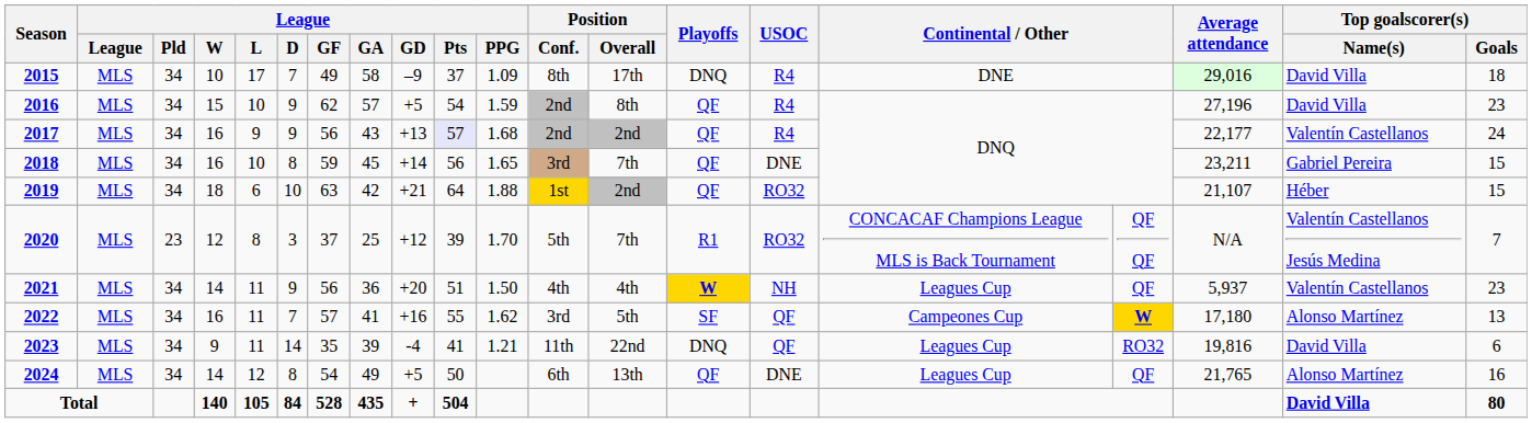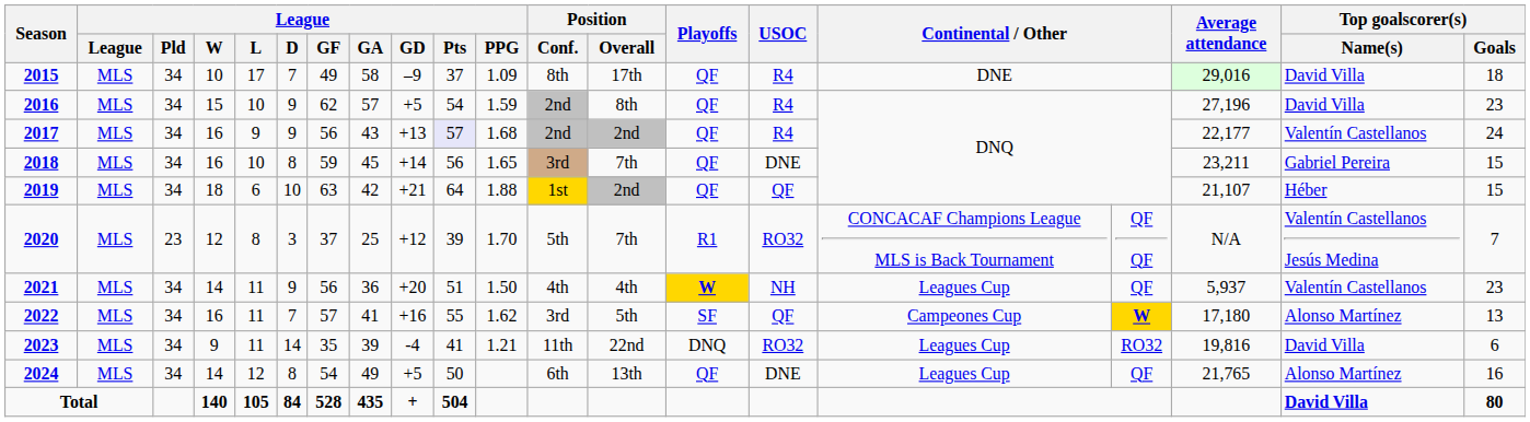 <table class="wikitable" width=100% style="font-size:90%; text-align:center;">
 <tr style="background:#f0f6ff;">
 <th rowspan=2>Season</th>
 <th colspan="10"><a href='#'>League</a></th>
 <th colspan=2>Position</th>
 <th rowspan=2><a href='#'>Playoffs</a></th>
 <th rowspan=2><a href='#'>USOC</a></th>
 <th rowspan=2 colspan=2><a href='#'>Continental</a> / Other</th>
 <th rowspan=2><a href='#'>Average <br> attendance</a></th>
 <th colspan=2>Top goalscorer(s)</th>
 </tr>
 <tr>
 <th>League</th>
 <th>Pld</th>
 <th>W</th>
 <th>L</th>
 <th>D</th>
 <th>GF</th>
 <th>GA</th>
 <th>GD</th>
 <th>Pts</th>
 <th>PPG</th>
 <th>Conf.</th>
 <th>Overall</th>
 <th>Name(s)</th>
 <th>Goals</th>
 </tr>
 <tr>
 <td><strong><a href='#'>2015</a></strong></td>
 <td><a href='#'>MLS</a></td>
 <td>34</td>
 <td>10</td>
 <td>17</td>
 <td>7</td>
 <td>49</td>
 <td>58</td>
 <td>–9</td>
 <td>37</td>
 <td>1.09</td>
 <td>8th</td>
 <td>17th</td>
-<td>DNQ</td>
+<td><a href='#'>QF</a></td>
 <td><a href='#'>R4</a></td>
 <td colspan=2>DNE</td>
 <td style="background:#dfd;">29,016</td>
 <td align="left"> <a href='#'>David Villa</a></td>
 <td>18</td>
 </tr>
 <tr>
 <td><strong><a href='#'>2016</a></strong></td>
 <td><a href='#'>MLS</a></td>
 <td>34</td>
 <td>15</td>
 <td>10</td>
 <td>9</td>
 <td>62</td>
 <td>57</td>
 <td>+5</td>
 <td>54</td>
 <td>1.59</td>
 <td bgcolor=silver>2nd</td>
 <td>8th</td>
 <td><a href='#'>QF</a></td>
 <td><a href='#'>R4</a></td>
 <td colspan=2 rowspan=4>DNQ</td>
 <td>27,196</td>
 <td align="left"> <a href='#'>David Villa</a></td>
 <td>23</td>
 </tr>
 <tr>
 <td><strong><a href='#'>2017</a></strong></td>
 <td><a href='#'>MLS</a></td>
 <td>34</td>
 <td>16</td>
 <td>9</td>
 <td>9</td>
 <td>56</td>
 <td>43</td>
 <td>+13</td>
 <td style="background: lavender;">57</td>
 <td>1.68</td>
 <td bgcolor=silver>2nd</td>
 <td bgcolor=silver>2nd</td>
 <td><a href='#'>QF</a></td>
 <td><a href='#'>R4</a></td>
 <td>22,177</td>
 <td align="left"> <a href='#'>Valentín Castellanos</a></td>
 <td>24</td>
 </tr>
 <tr>
 <td><strong><a href='#'>2018</a></strong></td>
 <td><a href='#'>MLS</a></td>
 <td>34</td>
 <td>16</td>
 <td>10</td>
 <td>8</td>
 <td>59</td>
 <td>45</td>
 <td>+14</td>
 <td>56</td>
 <td>1.65</td>
 <td bgcolor=CFAA88>3rd</td>
 <td>7th</td>
 <td><a href='#'>QF</a></td>
 <td>DNE</td>
 <td>23,211</td>
 <td align="left"> <a href='#'>Gabriel Pereira</a></td>
 <td>15</td>
 </tr>
 <tr>
 <td><strong><a href='#'>2019</a></strong></td>
 <td><a href='#'>MLS</a></td>
 <td>34</td>
 <td>18</td>
 <td>6</td>
 <td>10</td>
 <td>63</td>
 <td>42</td>
 <td>+21</td>
 <td>64</td>
 <td>1.88</td>
 <td bgcolor=gold>1st</td>
 <td bgcolor=silver>2nd</td>
 <td><a href='#'>QF</a></td>
-<td><a href='#'>RO32</a></td>
+<td><a href='#'>QF</a></td>
 <td>21,107</td>
 <td align="left"> <a href='#'>Héber</a></td>
 <td>15</td>
 </tr>
 <tr>
 <td><strong><a href='#'>2020</a></strong></td>
 <td><a href='#'>MLS</a></td>
 <td>23</td>
 <td>12</td>
 <td>8</td>
 <td>3</td>
 <td>37</td>
 <td>25</td>
 <td>+12</td>
 <td>39</td>
 <td>1.70</td>
 <td>5th</td>
 <td>7th</td>
 <td><a href='#'>R1</a></td>
 <td><a href='#'>RO32</a></td>
 <td><a href='#'>CONCACAF Champions League</a><hr><a href='#'>MLS is Back Tournament</a></td>
 <td><a href='#'>QF</a><hr><a href='#'>QF</a></td>
 <td>N/A</td>
 <td align="left"> <a href='#'>Valentín Castellanos</a><hr> <a href='#'>Jesús Medina</a></td>
 <td>7</td>
 </tr>
 <tr>
 <td><strong><a href='#'>2021</a></strong></td>
 <td><a href='#'>MLS</a></td>
 <td>34</td>
 <td>14</td>
 <td>11</td>
 <td>9</td>
 <td>56</td>
 <td>36</td>
 <td>+20</td>
 <td>51</td>
 <td>1.50</td>
 <td>4th</td>
 <td>4th</td>
 <td bgcolor=gold><strong><a href='#'>W</a></strong></td>
 <td><a href='#'>NH</a></td>
 <td><a href='#'>Leagues Cup</a></td>
 <td><a href='#'>QF</a></td>
 <td>5,937</td>
 <td align="left"> <a href='#'>Valentín Castellanos</a></td>
 <td>23</td>
 </tr>
 <tr>
 <td><strong><a href='#'>2022</a></strong></td>
 <td><a href='#'>MLS</a></td>
 <td>34</td>
 <td>16</td>
 <td>11</td>
 <td>7</td>
 <td>57</td>
 <td>41</td>
 <td>+16</td>
 <td>55</td>
 <td>1.62</td>
 <td>3rd</td>
 <td>5th</td>
 <td><a href='#'>SF</a></td>
 <td><a href='#'>QF</a></td>
 <td><a href='#'>Campeones Cup</a></td>
 <td bgcolor=gold><strong><a href='#'>W</a></strong></td>
 <td>17,180</td>
 <td align="left"> <a href='#'>Alonso Martínez</a></td>
 <td>13</td>
 </tr>
 <tr>
 <td><strong><a href='#'>2023</a></strong></td>
 <td><a href='#'>MLS</a></td>
 <td>34</td>
 <td>9</td>
 <td>11</td>
 <td>14</td>
 <td>35</td>
 <td>39</td>
 <td>-4</td>
 <td>41</td>
 <td>1.21</td>
 <td>11th</td>
 <td>22nd</td>
 <td>DNQ</td>
-<td><a href='#'>QF</a></td>
+<td><a href='#'>RO32</a></td>
 <td><a href='#'>Leagues Cup</a></td>
 <td><a href='#'>RO32</a></td>
 <td>19,816</td>
 <td align="left"> <a href='#'>David Villa</a></td>
 <td>6</td>
 </tr>
 <tr>
 <td><strong><a href='#'>2024</a></strong></td>
 <td><a href='#'>MLS</a></td>
 <td>34</td>
 <td>14</td>
 <td>12</td>
 <td>8</td>
 <td>54</td>
 <td>49</td>
 <td>+5</td>
 <td>50</td>
 <td></td>
 <td>6th</td>
 <td>13th</td>
 <td><a href='#'>QF</a></td>
 <td>DNE</td>
 <td><a href='#'>Leagues Cup</a></td>
 <td><a href='#'>QF</a></td>
 <td>21,765</td>
 <td align="left"> <a href='#'>Alonso Martínez</a></td>
 <td>16</td>
 </tr>
 <tr>
 <td colspan="2"><strong>Total</strong></td>
 <td><strong></strong></td>
 <td><strong>140</strong></td>
 <td><strong>105</strong></td>
 <td><strong>84</strong></td>
 <td><strong>528</strong></td>
 <td><strong>435</strong></td>
 <td><strong>+</strong></td>
 <td><strong>504</strong></td>
 <td><strong></strong></td>
 <td></td>
 <td></td>
 <td></td>
 <td></td>
 <td colspan=2></td>
 <td></td>
 <td align="left"> <strong><a href='#'>David Villa</a></strong> </td>
 <td><strong>80</strong> </td>
 </tr>
 </table>
